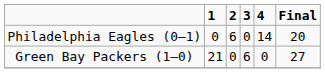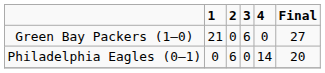 <table class="wikitable">
 <tr>
 <td></td>
 <td><strong>1</strong></td>
 <td><strong>2</strong></td>
 <td><strong>3</strong></td>
 <td><strong>4</strong></td>
 <td><strong>Final</strong></td>
 </tr>
 <tr align="center" bgcolor="">
+<td -align=left>Green Bay Packers (1–0)</td>
+<td>21</td>
+<td>0</td>
+<td>6</td>
+<td>0</td>
+<td>27</td>
+</tr>
+<tr align="center" bgcolor="">
 <td – align=left>Philadelphia Eagles (0–1)</td>
 <td>0</td>
 <td>6</td>
 <td>0</td>
 <td>14</td>
 <td>20</td>
 </tr>
 <tr align="center" bgcolor="">
-<td -align=left>Green Bay Packers (1–0)</td>
-<td>21</td>
-<td>0</td>
-<td>6</td>
-<td>0</td>
-<td>27</td>
-</tr>
-<tr align="center" bgcolor="">
 </tr>
 </table>
